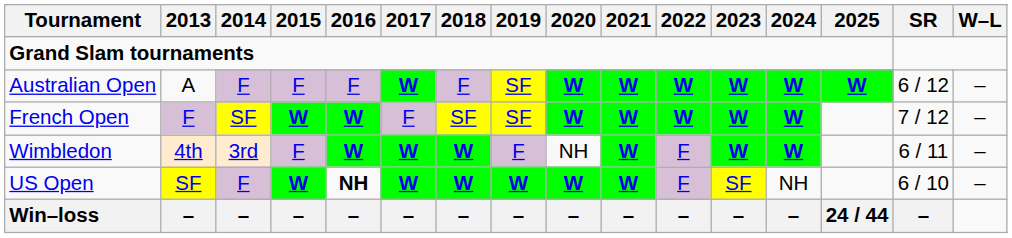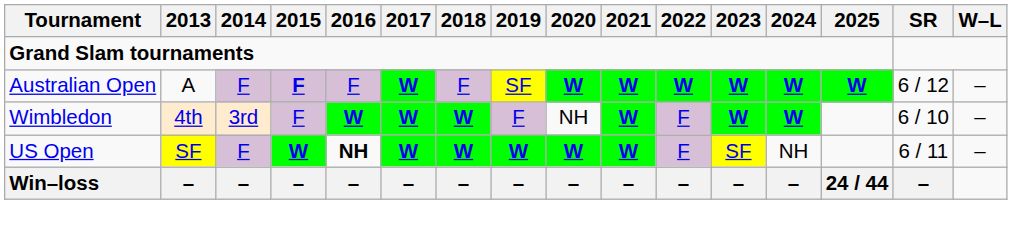 <table class=wikitable style=text-align:center>
 <tr>
 <th>Tournament</th>
 <th>2013</th>
 <th>2014</th>
 <th>2015</th>
 <th>2016</th>
 <th>2017</th>
 <th>2018</th>
 <th>2019</th>
 <th>2020</th>
 <th>2021</th>
 <th>2022</th>
 <th>2023</th>
 <th>2024</th>
 <th>2025</th>
 <th>SR</th>
 <th>W–L</th>
 </tr>
 <tr>
 <td colspan="14" style="text-align:left;"><strong>Grand Slam tournaments</strong></td>
 </tr>
 <tr>
 <td align=left><a href='#'>Australian Open</a></td>
 <td>A</td>
 <td style="background:thistle;"><a href='#'>F</a></td>
-<td style="background:thistle;"><a href='#'>F</a></td>
+<td style="background:thistle;"><strong><a href='#'>F</a></strong></td>
 <td style="background:thistle;"><a href='#'>F</a></td>
 <td style="background:lime;"><a href='#'><strong>W</strong></a></td>
 <td style="background:thistle;"><a href='#'>F</a></td>
 <td style="background:yellow;"><a href='#'>SF</a></td>
 <td style="background:lime;"><a href='#'><strong>W</strong></a></td>
 <td style="background:lime;"><a href='#'><strong>W</strong></a></td>
 <td style="background:lime;"><a href='#'><strong>W</strong></a></td>
 <td style="background:lime;"><a href='#'><strong>W</strong></a></td>
 <td style="background:lime;"><a href='#'><strong>W</strong></a></td>
 <td style="background:lime;"><a href='#'><strong>W</strong></a></td>
 <td>6 / 12</td>
-<td>–</td>
-</tr>
-<tr>
-<td align=left><a href='#'>French Open</a></td>
-<td style="background:thistle;"><a href='#'>F</a></td>
-<td style="background:yellow;"><a href='#'>SF</a></td>
-<td style="background:lime;"><a href='#'><strong>W</strong></a></td>
-<td style="background:lime;"><a href='#'><strong>W</strong></a></td>
-<td style="background:thistle;"><a href='#'>F</a></td>
-<td style="background:yellow;"><a href='#'>SF</a></td>
-<td style="background:yellow;"><a href='#'>SF</a></td>
-<td style="background:lime;"><a href='#'><strong>W</strong></a></td>
-<td style="background:lime;"><a href='#'><strong>W</strong></a></td>
-<td style="background:lime;"><a href='#'><strong>W</strong></a></td>
-<td style="background:lime;"><a href='#'><strong>W</strong></a></td>
-<td style="background:lime;"><a href='#'><strong>W</strong></a></td>
-<td></td>
-<td>7 / 12</td>
 <td>–</td>
 </tr>
 <tr>
 <td align=left><a href='#'>Wimbledon</a></td>
 <td bgcolor=ffebcd><a href='#'>4th</a></td>
 <td bgcolor=ffebcd><a href='#'>3rd</a></td>
 <td style="background:thistle;"><a href='#'>F</a></td>
 <td style="background:lime;"><a href='#'><strong>W</strong></a></td>
 <td style="background:lime;"><a href='#'><strong>W</strong></a></td>
 <td style="background:lime;"><a href='#'><strong>W</strong></a></td>
 <td style="background:thistle;"><a href='#'>F</a></td>
 <td>NH</td>
 <td style="background:lime;"><a href='#'><strong>W</strong></a></td>
 <td style="background:thistle;"><a href='#'>F</a></td>
 <td style="background:lime;"><a href='#'><strong>W</strong></a></td>
 <td style="background:lime;"><a href='#'><strong>W</strong></a></td>
 <td></td>
-<td>6 / 11</td>
+<td>6 / 10</td>
 <td>–</td>
 </tr>
 <tr>
 <td align=left><a href='#'>US Open</a></td>
 <td style="background:yellow;"><a href='#'>SF</a></td>
 <td style="background:thistle;"><a href='#'>F</a></td>
 <td style="background:lime;"><a href='#'><strong>W</strong></a></td>
 <td><strong>NH</strong></td>
 <td style="background:lime;"><a href='#'><strong>W</strong></a></td>
 <td style="background:lime;"><a href='#'><strong>W</strong></a></td>
 <td style="background:lime;"><a href='#'><strong>W</strong></a></td>
 <td style="background:lime;"><a href='#'><strong>W</strong></a></td>
 <td style="background:lime;"><a href='#'><strong>W</strong></a></td>
 <td style="background:thistle;"><a href='#'>F</a></td>
 <td style="background:yellow;"><a href='#'>SF</a></td>
 <td>NH</td>
 <td></td>
-<td>6 / 10</td>
+<td>6 / 11</td>
 <td>–</td>
 </tr>
 <tr>
 <th style=text-align:left>Win–loss</th>
 <th>–</th>
 <th>–</th>
 <th>–</th>
 <th>–</th>
 <th>–</th>
 <th>–</th>
 <th>–</th>
 <th>–</th>
 <th>–</th>
 <th>–</th>
 <th>–</th>
 <th>–</th>
 <th>24 / 44</th>
 <th>–</th>
 </tr>
 </table>
